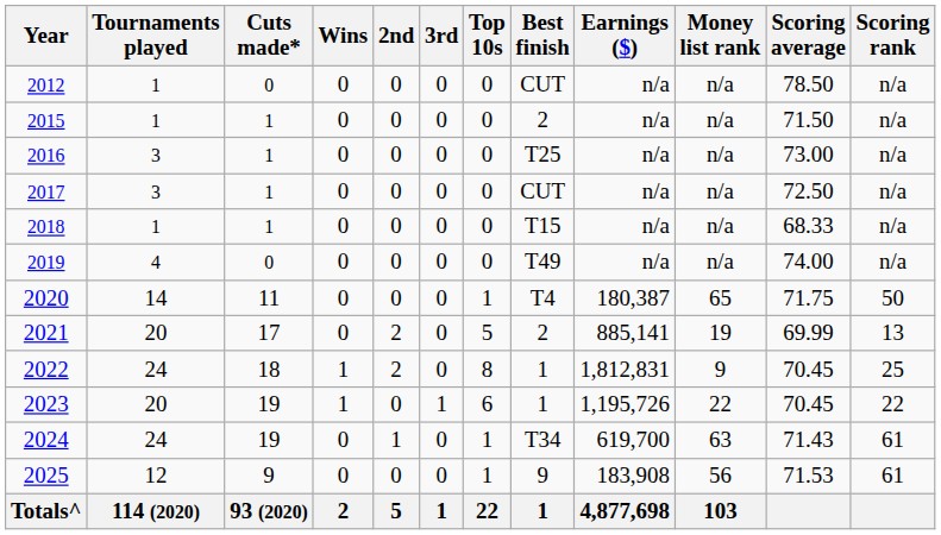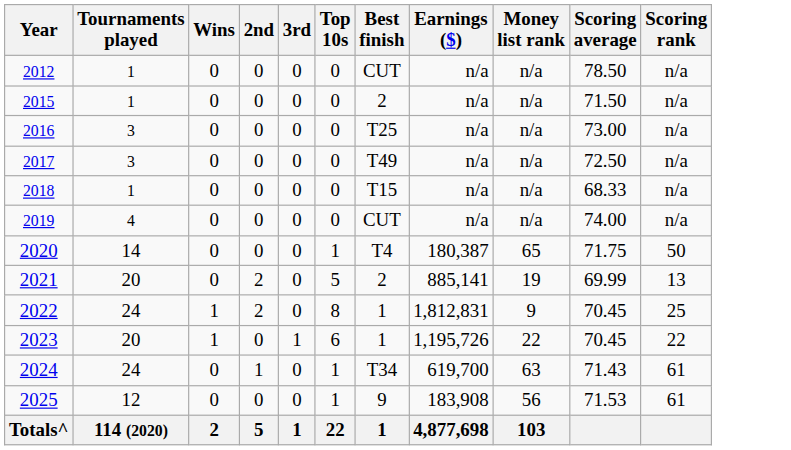 <table class="wikitable" style="text-align:center; ">
 <tr>
 <th>Year</th>
 <th>Tournaments <br>played</th>
-<th>Cuts <br>made*</th>
 <th>Wins</th>
 <th>2nd</th>
 <th>3rd</th>
 <th>Top <br>10s</th>
 <th>Best <br>finish</th>
 <th>Earnings<br>(<a href='#'>$</a>)</th>
 <th>Money<br>list rank</th>
 <th>Scoring <br> average</th>
 <th>Scoring<br>rank</th>
 </tr>
 <tr>
 <td><small><a href='#'>2012</a></small></td>
 <td><small>1</small></td>
-<td><small>0</small></td>
 <td>0</td>
 <td>0</td>
 <td>0</td>
 <td>0</td>
 <td>CUT</td>
 <td align=right>n/a</td>
 <td>n/a</td>
 <td>78.50</td>
 <td>n/a</td>
 </tr>
 <tr>
 <td><small><a href='#'>2015</a></small></td>
-<td><small>1</small></td>
 <td><small>1</small></td>
 <td>0</td>
 <td>0</td>
 <td>0</td>
 <td>0</td>
 <td>2</td>
 <td align=right>n/a</td>
 <td>n/a</td>
 <td>71.50</td>
 <td>n/a</td>
 </tr>
 <tr>
 <td><small><a href='#'>2016</a></small></td>
 <td><small>3</small></td>
-<td><small>1</small></td>
 <td>0</td>
 <td>0</td>
 <td>0</td>
 <td>0</td>
 <td>T25</td>
 <td align=right>n/a</td>
 <td>n/a</td>
 <td>73.00</td>
 <td>n/a</td>
 </tr>
 <tr>
 <td><small><a href='#'>2017</a></small></td>
 <td><small>3</small></td>
-<td><small>1</small></td>
 <td>0</td>
 <td>0</td>
 <td>0</td>
 <td>0</td>
-<td>CUT</td>
+<td>T49</td>
 <td align=right>n/a</td>
 <td>n/a</td>
 <td>72.50</td>
 <td>n/a</td>
 </tr>
 <tr>
 <td><small><a href='#'>2018</a></small></td>
-<td><small>1</small></td>
 <td><small>1</small></td>
 <td>0</td>
 <td>0</td>
 <td>0</td>
 <td>0</td>
 <td>T15</td>
 <td align=right>n/a</td>
 <td>n/a</td>
 <td>68.33</td>
 <td>n/a</td>
 </tr>
 <tr>
 <td><small><a href='#'>2019</a></small></td>
 <td><small>4</small></td>
-<td><small>0</small></td>
 <td>0</td>
 <td>0</td>
 <td>0</td>
 <td>0</td>
-<td>T49</td>
+<td>CUT</td>
 <td align=right>n/a</td>
 <td>n/a</td>
 <td>74.00</td>
 <td>n/a</td>
 </tr>
 <tr>
 <td><a href='#'>2020</a></td>
 <td>14</td>
-<td>11</td>
 <td>0</td>
 <td>0</td>
 <td>0</td>
 <td>1</td>
 <td>T4</td>
 <td align=right>180,387</td>
 <td>65</td>
 <td>71.75</td>
 <td>50</td>
 </tr>
 <tr>
 <td><a href='#'>2021</a></td>
 <td>20</td>
-<td>17</td>
 <td>0</td>
 <td>2</td>
 <td>0</td>
 <td>5</td>
 <td>2</td>
 <td align=right>885,141</td>
 <td>19</td>
 <td>69.99</td>
 <td>13</td>
 </tr>
 <tr>
 <td><a href='#'>2022</a></td>
 <td>24</td>
-<td>18</td>
 <td>1</td>
 <td>2</td>
 <td>0</td>
 <td>8</td>
 <td>1</td>
 <td align=right>1,812,831</td>
 <td>9</td>
 <td>70.45</td>
 <td>25</td>
 </tr>
 <tr>
 <td><a href='#'>2023</a></td>
 <td>20</td>
-<td>19</td>
 <td>1</td>
 <td>0</td>
 <td>1</td>
 <td>6</td>
 <td>1</td>
 <td align=right>1,195,726</td>
 <td>22</td>
 <td>70.45</td>
 <td>22</td>
 </tr>
 <tr>
 <td><a href='#'>2024</a></td>
 <td>24</td>
-<td>19</td>
 <td>0</td>
 <td>1</td>
 <td>0</td>
 <td>1</td>
 <td>T34</td>
 <td align=right>619,700</td>
 <td>63</td>
 <td>71.43</td>
 <td>61</td>
 </tr>
 <tr>
 <td><a href='#'>2025</a></td>
 <td>12</td>
-<td>9</td>
 <td>0</td>
 <td>0</td>
 <td>0</td>
 <td>1</td>
 <td>9</td>
 <td align=right>183,908</td>
 <td>56</td>
 <td>71.53</td>
 <td>61</td>
 </tr>
 <tr>
 <th>Totals^</th>
 <th>114 <small>(2020)</small> </th>
-<th>93 <small>(2020)</small> </th>
 <th>2 </th>
 <th>5 </th>
 <th>1 </th>
 <th>22 </th>
 <th>1 </th>
 <th align=right>4,877,698 </th>
 <th>103 </th>
 <th></th>
 <th></th>
 </tr>
 </table>
